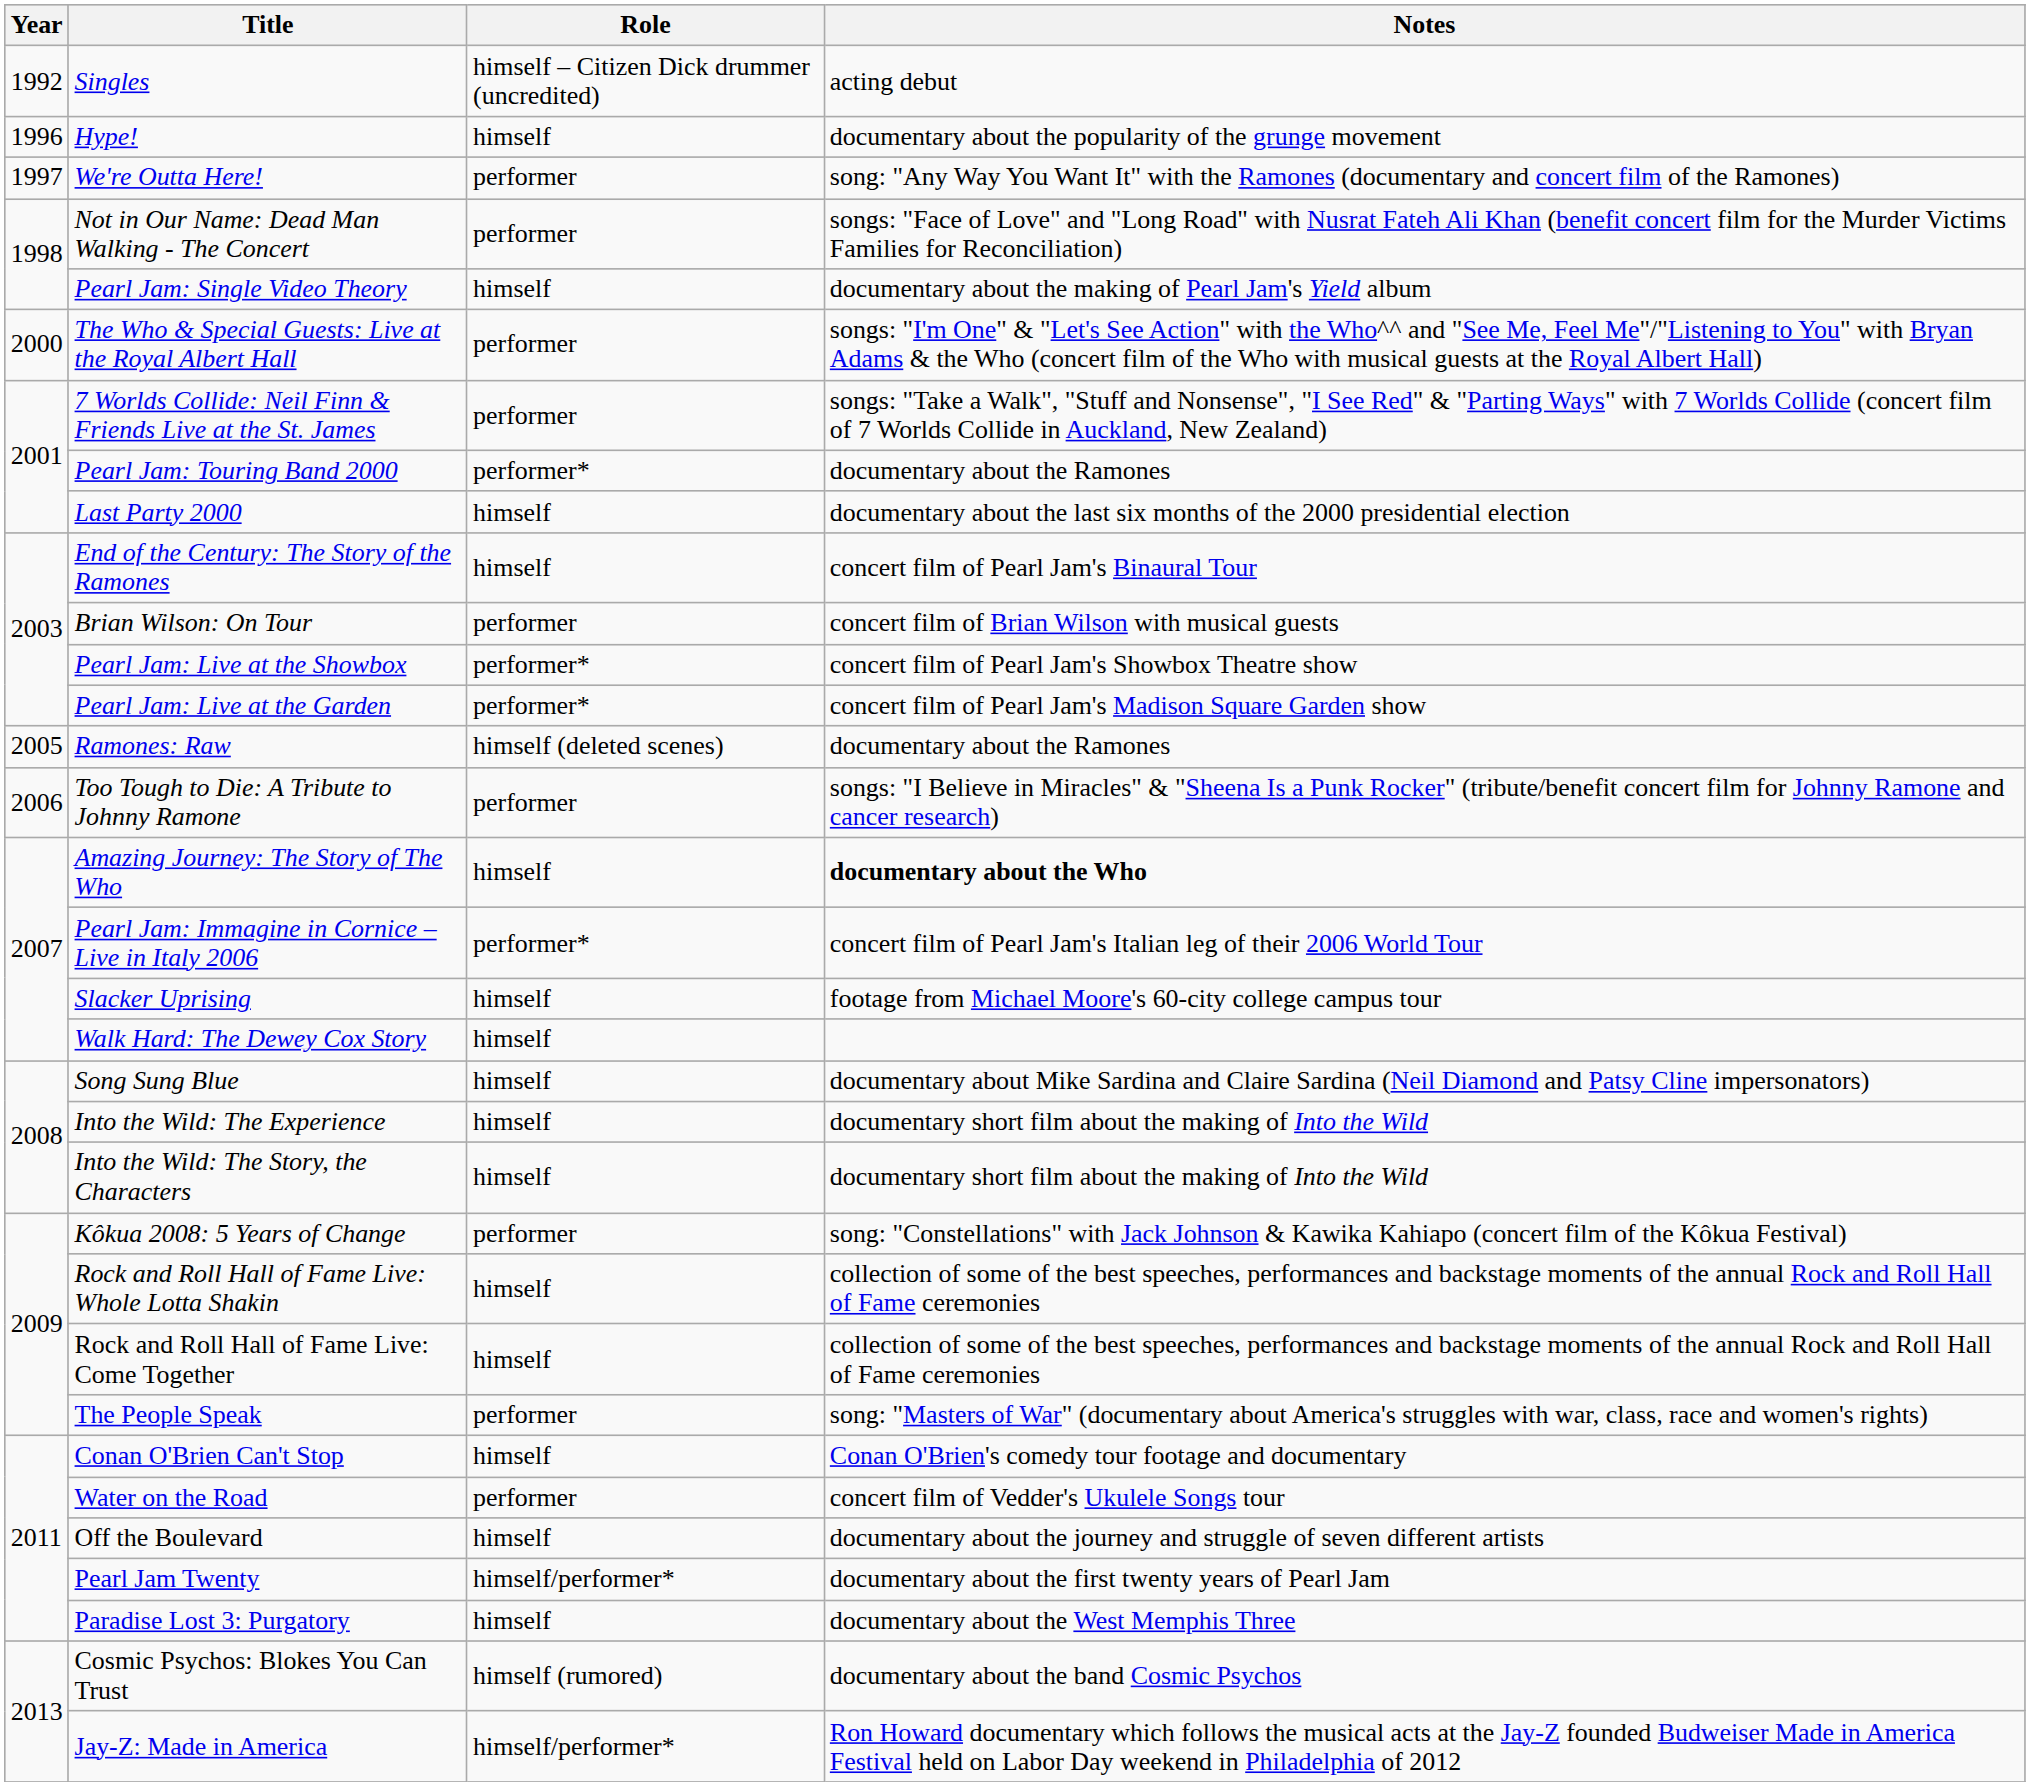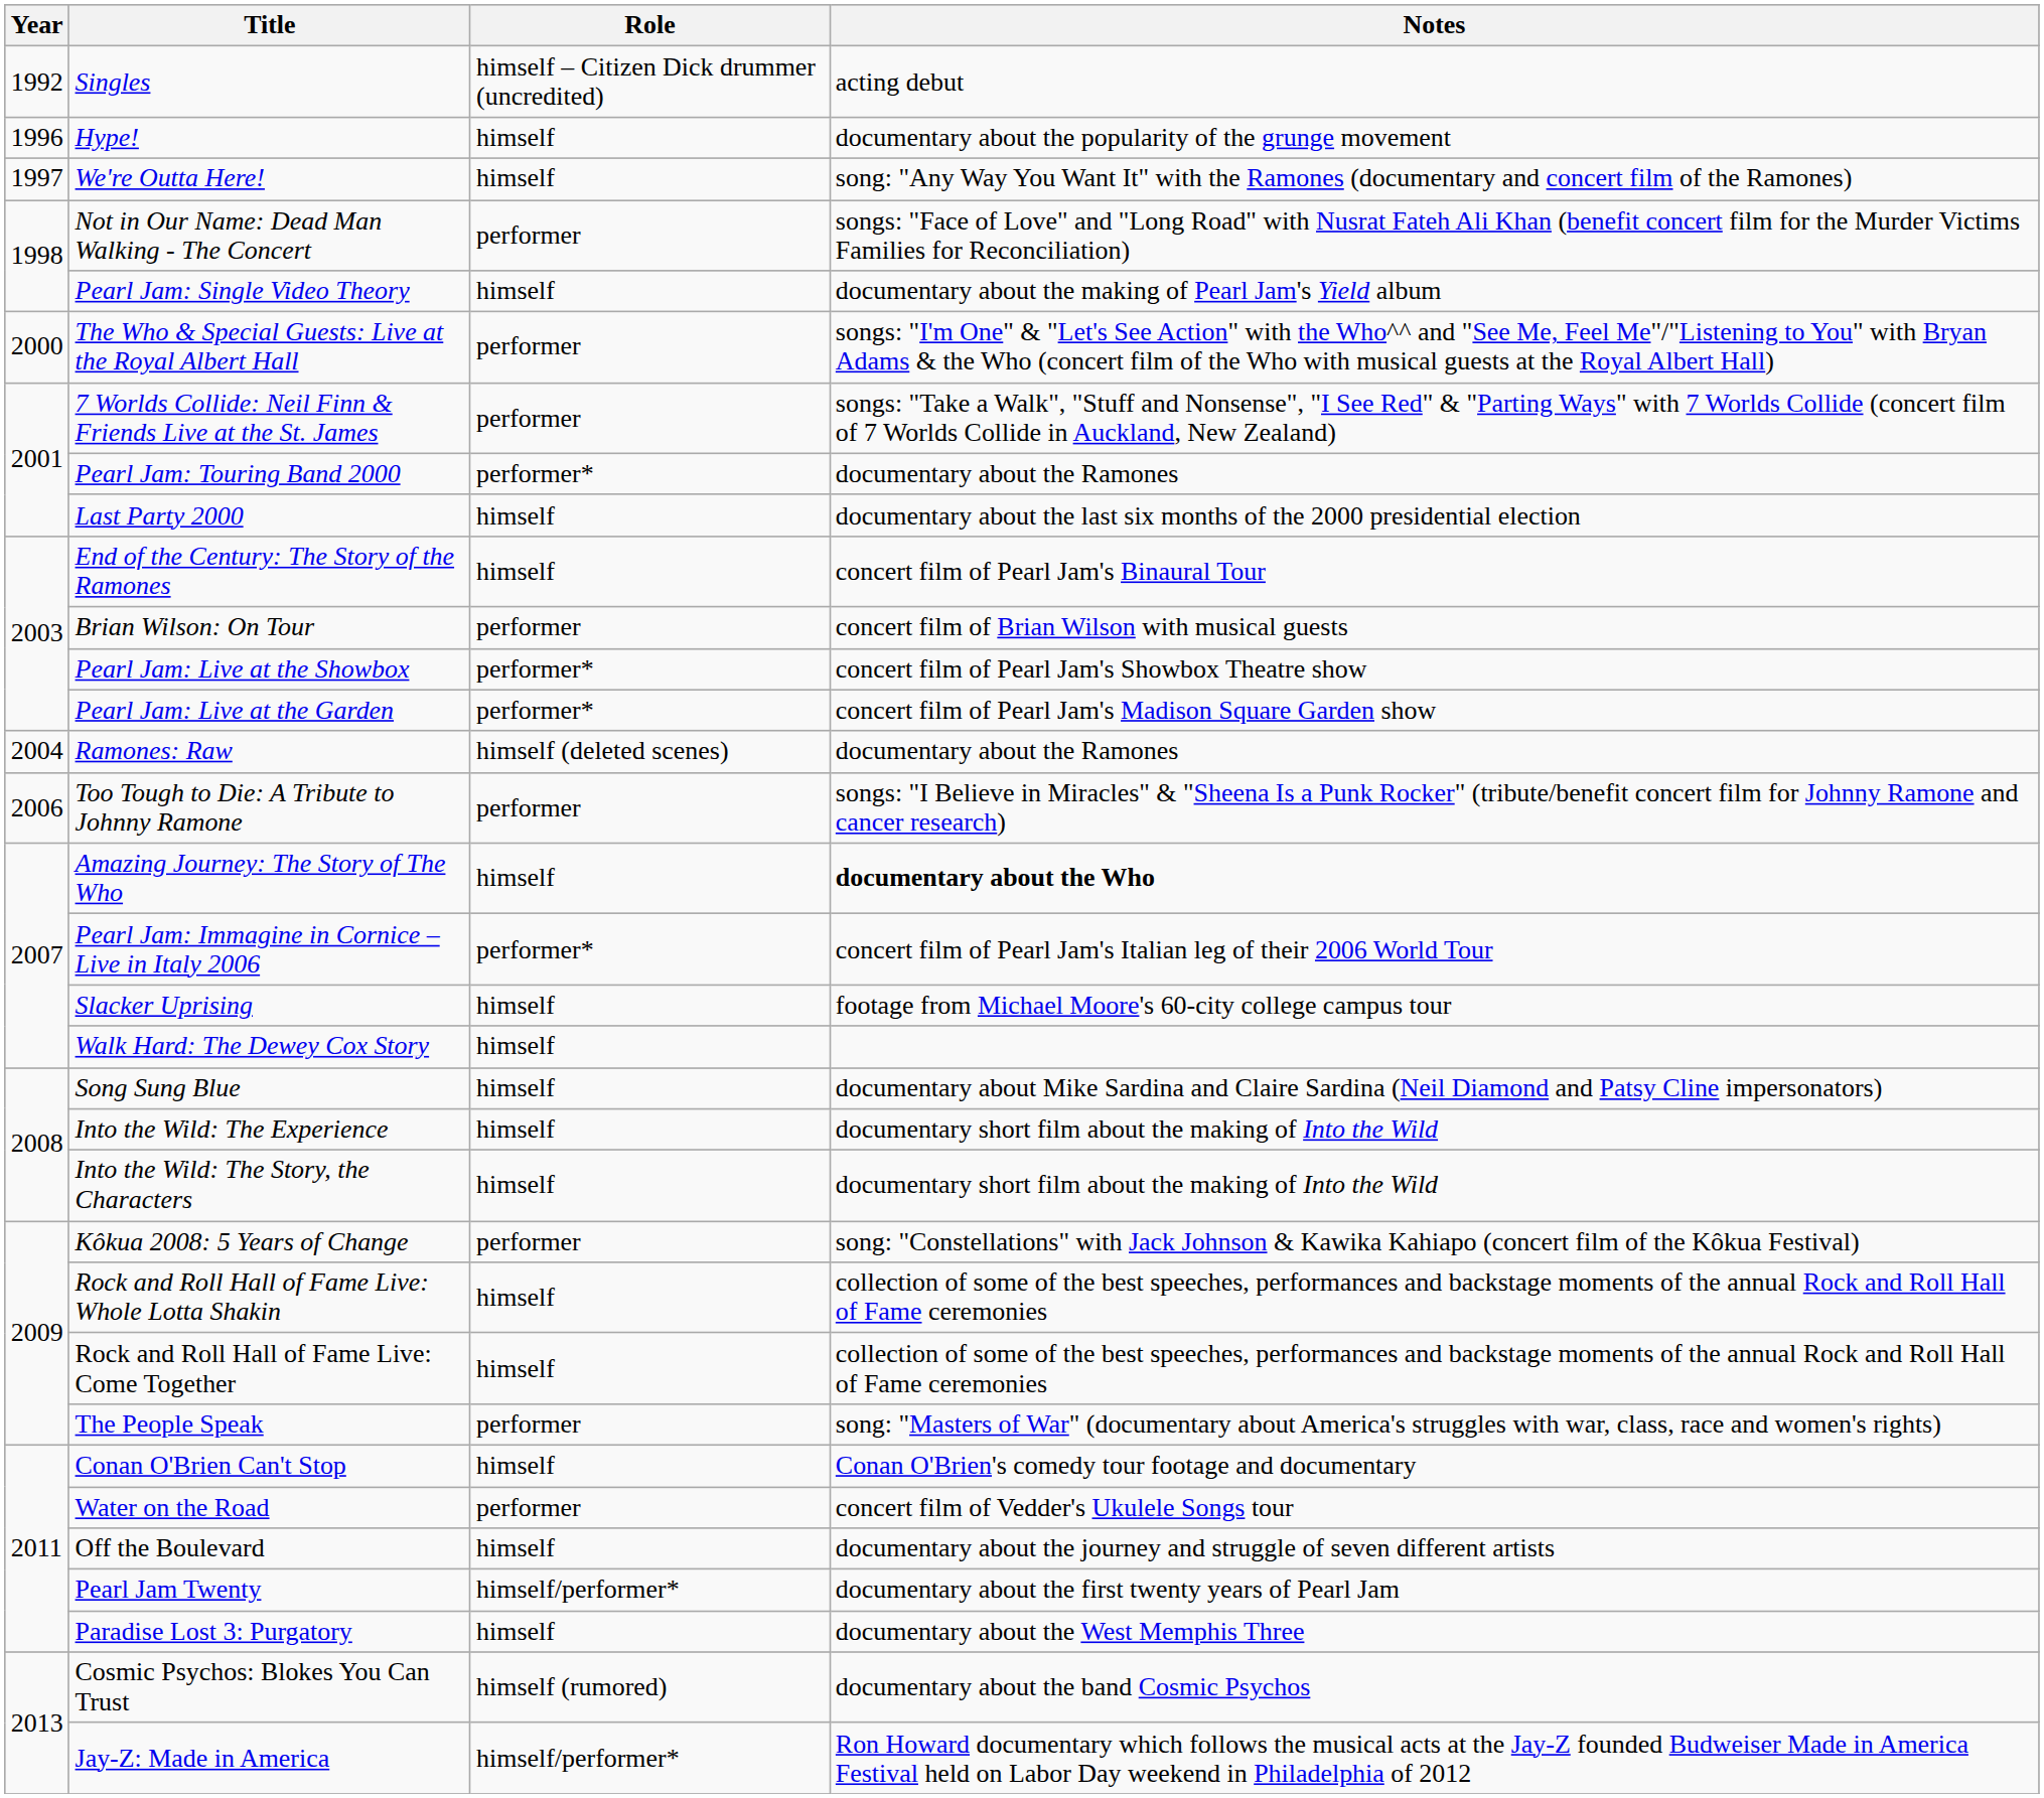 <table class="wikitable sortable">
 <tr>
 <th>Year</th>
 <th>Title</th>
 <th>Role</th>
 <th>Notes</th>
 </tr>
 <tr>
 <td>1992</td>
 <td><em><a href='#'>Singles</a></em></td>
 <td>himself – Citizen Dick drummer (uncredited)</td>
 <td>acting debut</td>
 </tr>
 <tr>
 <td>1996</td>
 <td><em><a href='#'>Hype!</a></em></td>
 <td>himself</td>
 <td>documentary about the popularity of the <a href='#'>grunge</a> movement</td>
 </tr>
 <tr>
 <td>1997</td>
 <td><em><a href='#'>We're Outta Here!</a></em></td>
-<td>performer</td>
+<td>himself</td>
 <td>song: "Any Way You Want It" with the <a href='#'>Ramones</a> (documentary and <a href='#'>concert film</a> of the Ramones)</td>
 </tr>
 <tr>
 <td rowspan="2">1998</td>
 <td><em>Not in Our Name: Dead Man Walking - The Concert</em></td>
 <td>performer</td>
 <td>songs: "Face of Love" and "Long Road" with <a href='#'>Nusrat Fateh Ali Khan</a> (<a href='#'>benefit concert</a> film for the Murder Victims Families for Reconciliation)</td>
 </tr>
 <tr>
 <td><em><a href='#'>Pearl Jam: Single Video Theory</a></em></td>
 <td>himself</td>
 <td>documentary about the making of <a href='#'>Pearl Jam</a>'s <em><a href='#'>Yield</a></em> album</td>
 </tr>
 <tr>
 <td>2000</td>
 <td><em><a href='#'>The Who & Special Guests: Live at the Royal Albert Hall</a></em></td>
 <td>performer</td>
 <td>songs: "<a href='#'>I'm One</a>" & "<a href='#'>Let's See Action</a>" with <a href='#'>the Who</a>^^ and "<a href='#'>See Me, Feel Me</a>"/"<a href='#'>Listening to You</a>" with <a href='#'>Bryan Adams</a> & the Who (concert film of the Who with musical guests at the <a href='#'>Royal Albert Hall</a>)</td>
 </tr>
 <tr>
 <td rowspan="3">2001</td>
 <td><em><a href='#'>7 Worlds Collide: Neil Finn & Friends Live at the St. James</a></em></td>
 <td>performer</td>
 <td>songs: "Take a Walk", "Stuff and Nonsense", "<a href='#'>I See Red</a>" & "<a href='#'>Parting Ways</a>" with <a href='#'>7 Worlds Collide</a> (concert film of 7 Worlds Collide in <a href='#'>Auckland</a>, New Zealand)</td>
 </tr>
 <tr>
 <td><em><a href='#'>Pearl Jam: Touring Band 2000</a></em></td>
 <td>performer*</td>
 <td>documentary about the Ramones</td>
 </tr>
 <tr>
 <td><em><a href='#'>Last Party 2000</a></em></td>
 <td>himself</td>
 <td>documentary about the last six months of the 2000 presidential election</td>
 </tr>
 <tr>
 <td rowspan="4">2003</td>
 <td><em><a href='#'>End of the Century: The Story of the Ramones</a></em></td>
 <td>himself</td>
 <td>concert film of Pearl Jam's <a href='#'>Binaural Tour</a></td>
 </tr>
 <tr>
 <td><em>Brian Wilson: On Tour</em></td>
 <td>performer</td>
 <td>concert film of <a href='#'>Brian Wilson</a> with musical guests</td>
 </tr>
 <tr>
 <td><em><a href='#'>Pearl Jam: Live at the Showbox</a></em></td>
 <td>performer*</td>
 <td>concert film of Pearl Jam's Showbox Theatre show</td>
 </tr>
 <tr>
 <td><em><a href='#'>Pearl Jam: Live at the Garden</a></em></td>
 <td>performer*</td>
 <td>concert film of Pearl Jam's <a href='#'>Madison Square Garden</a> show</td>
 </tr>
 <tr>
-<td>2005</td>
+<td>2004</td>
 <td><em><a href='#'>Ramones: Raw</a></em></td>
 <td>himself (deleted scenes)</td>
 <td>documentary about the Ramones</td>
 </tr>
 <tr>
 <td>2006</td>
 <td><em>Too Tough to Die: A Tribute to Johnny Ramone</em></td>
 <td>performer</td>
 <td>songs: "I Believe in Miracles" & "<a href='#'>Sheena Is a Punk Rocker</a>" (tribute/benefit concert film for <a href='#'>Johnny Ramone</a> and <a href='#'>cancer research</a>)</td>
 </tr>
 <tr>
 <td rowspan="4">2007</td>
 <td><em><a href='#'>Amazing Journey: The Story of The Who</a></em></td>
 <td>himself</td>
 <td><strong>documentary about the Who</strong></td>
 </tr>
 <tr>
 <td><em><a href='#'>Pearl Jam: Immagine in Cornice – Live in Italy 2006</a></em></td>
 <td>performer*</td>
 <td>concert film of Pearl Jam's Italian leg of their <a href='#'>2006 World Tour</a></td>
 </tr>
 <tr>
 <td><em><a href='#'>Slacker Uprising</a></em></td>
 <td>himself</td>
 <td>footage from <a href='#'>Michael Moore</a>'s 60-city college campus tour</td>
 </tr>
 <tr>
 <td><em><a href='#'>Walk Hard: The Dewey Cox Story</a></em></td>
 <td>himself</td>
 <td></td>
 </tr>
 <tr>
 <td rowspan="3">2008</td>
 <td><em>Song Sung Blue</em></td>
 <td>himself</td>
 <td>documentary about Mike Sardina and Claire Sardina (<a href='#'>Neil Diamond</a> and <a href='#'>Patsy Cline</a> impersonators)</td>
 </tr>
 <tr>
 <td><em>Into the Wild: The Experience</em></td>
 <td>himself</td>
 <td>documentary short film about the making of <em><a href='#'>Into the Wild</a></em></td>
 </tr>
 <tr>
 <td><em>Into the Wild: The Story, the Characters</em></td>
 <td>himself</td>
 <td>documentary short film about the making of <em>Into the Wild</em></td>
 </tr>
 <tr>
 <td rowspan="4">2009</td>
 <td><em>Kôkua 2008: 5 Years of Change</em></td>
 <td>performer</td>
 <td>song: "Constellations" with <a href='#'>Jack Johnson</a> & Kawika Kahiapo (concert film of the Kôkua Festival)</td>
 </tr>
 <tr>
 <td><em>Rock and Roll Hall of Fame Live: Whole Lotta Shakin<strong></td>
 <td>himself</td>
 <td>collection of some of the best speeches, performances and backstage moments of the annual <a href='#'>Rock and Roll Hall of Fame</a> ceremonies</td>
 </tr>
 <tr>
 <td></em>Rock and Roll Hall of Fame Live: Come Together<em></td>
 <td>himself</td>
 <td>collection of some of the best speeches, performances and backstage moments of the annual Rock and Roll Hall of Fame ceremonies</td>
 </tr>
 <tr>
 <td></em><a href='#'>The People Speak</a><em></td>
 <td>performer</td>
 <td>song: "<a href='#'>Masters of War</a>" (documentary about America's struggles with war, class, race and women's rights)</td>
 </tr>
 <tr>
 <td rowspan="5">2011</td>
 <td></em><a href='#'>Conan O'Brien Can't Stop</a><em></td>
 <td>himself</td>
 <td><a href='#'>Conan O'Brien</a>'s comedy tour footage and documentary</td>
 </tr>
 <tr>
 <td></em><a href='#'>Water on the Road</a><em></td>
 <td>performer</td>
 <td>concert film of Vedder's <a href='#'>Ukulele Songs</a> tour</td>
 </tr>
 <tr>
 <td></em>Off the Boulevard<em></td>
 <td>himself</td>
 <td>documentary about the journey and struggle of seven different artists</td>
 </tr>
 <tr>
 <td></em><a href='#'>Pearl Jam Twenty</a><em></td>
 <td>himself/performer*</td>
 <td>documentary about the first twenty years of Pearl Jam</td>
 </tr>
 <tr>
 <td></em><a href='#'>Paradise Lost 3: Purgatory</a><em></td>
 <td>himself</td>
 <td>documentary about the <a href='#'>West Memphis Three</a></td>
 </tr>
 <tr>
 <td rowspan="2">2013</td>
 <td></em>Cosmic Psychos: Blokes You Can Trust<em></td>
 <td>himself (rumored)</td>
 <td>documentary about the band <a href='#'>Cosmic Psychos</a></td>
 </tr>
 <tr>
 <td></em><a href='#'>Jay-Z: Made in America</a><em></td>
 <td>himself/performer*</td>
 <td><a href='#'>Ron Howard</a> documentary which follows the musical acts at the <a href='#'>Jay-Z</a> founded <a href='#'>Budweiser Made in America Festival</a> held on Labor Day weekend in <a href='#'>Philadelphia</a> of 2012</td>
 </tr>
 </table>
